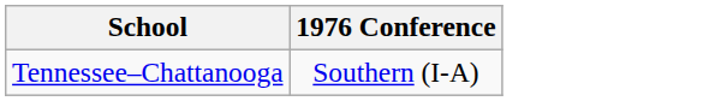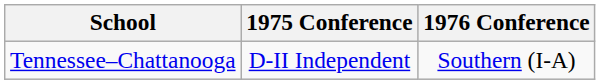 <table class="wikitable sortable">
 <tr>
 <th>School</th>
+<th>1975 Conference</th>
 <th>1976 Conference</th>
 </tr>
 <tr style="text-align:center;">
 <td><a href='#'>Tennessee–Chattanooga</a></td>
+<td><a href='#'>D-II Independent</a></td>
 <td><a href='#'>Southern</a> (I-A)</td>
 </tr>
 </table>
